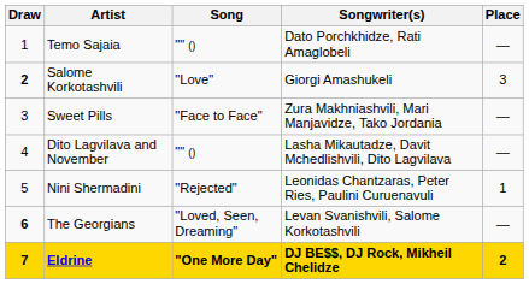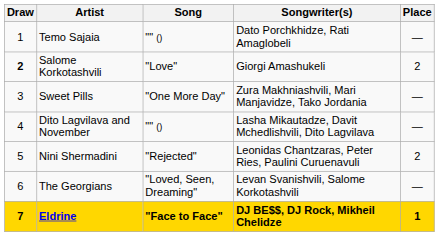 <table class="sortable wikitable" style="margin: 1em auto 1em auto; text-align:center">
 <tr>
 <th>Draw</th>
 <th>Artist</th>
 <th>Song</th>
 <th>Songwriter(s)</th>
 <th>Place</th>
 </tr>
 <tr>
 <td>1</td>
 <td align="left">Temo Sajaia</td>
 <td align="left">"" <small>()</small></td>
 <td align="left">Dato Porchkhidze, Rati Amaglobeli</td>
 <td>—</td>
 </tr>
 <tr>
 <td><strong>2</strong></td>
 <td align="left">Salome Korkotashvili</td>
 <td align="left">"Love"</td>
 <td align="left">Giorgi Amashukeli</td>
-<td>3</td>
+<td>2</td>
 </tr>
 <tr>
 <td>3</td>
 <td align="left">Sweet Pills</td>
-<td align="left">"Face to Face"</td>
+<td align="left">"One More Day"</td>
 <td align="left">Zura Makhniashvili, Mari Manjavidze, Tako Jordania</td>
 <td>—</td>
 </tr>
 <tr>
 <td>4</td>
 <td align="left">Dito Lagvilava and November</td>
 <td align="left">"" <small>()</small></td>
 <td align="left">Lasha Mikautadze, Davit Mchedlishvili, Dito Lagvilava</td>
 <td>—</td>
 </tr>
 <tr>
 <td>5</td>
 <td align="left">Nini Shermadini</td>
 <td align="left">"Rejected"</td>
 <td align="left">Leonidas Chantzaras, Peter Ries, Paulini Curuenavuli</td>
-<td>1</td>
+<td>2</td>
 </tr>
 <tr>
-<td><strong>6</strong></td>
+<td>6</td>
 <td align="left">The Georgians</td>
 <td align="left">"Loved, Seen, Dreaming"</td>
 <td align="left">Levan Svanishvili, Salome Korkotashvili</td>
 <td>—</td>
 </tr>
 <tr style="font-weight:bold; background:gold;">
 <td>7</td>
 <td align="left"><a href='#'>Eldrine</a></td>
-<td align="left">"One More Day"</td>
+<td align="left">"Face to Face"</td>
 <td align="left">DJ BE$$, DJ Rock, Mikheil Chelidze</td>
-<td>2</td>
+<td>1</td>
 </tr>
 </table>
